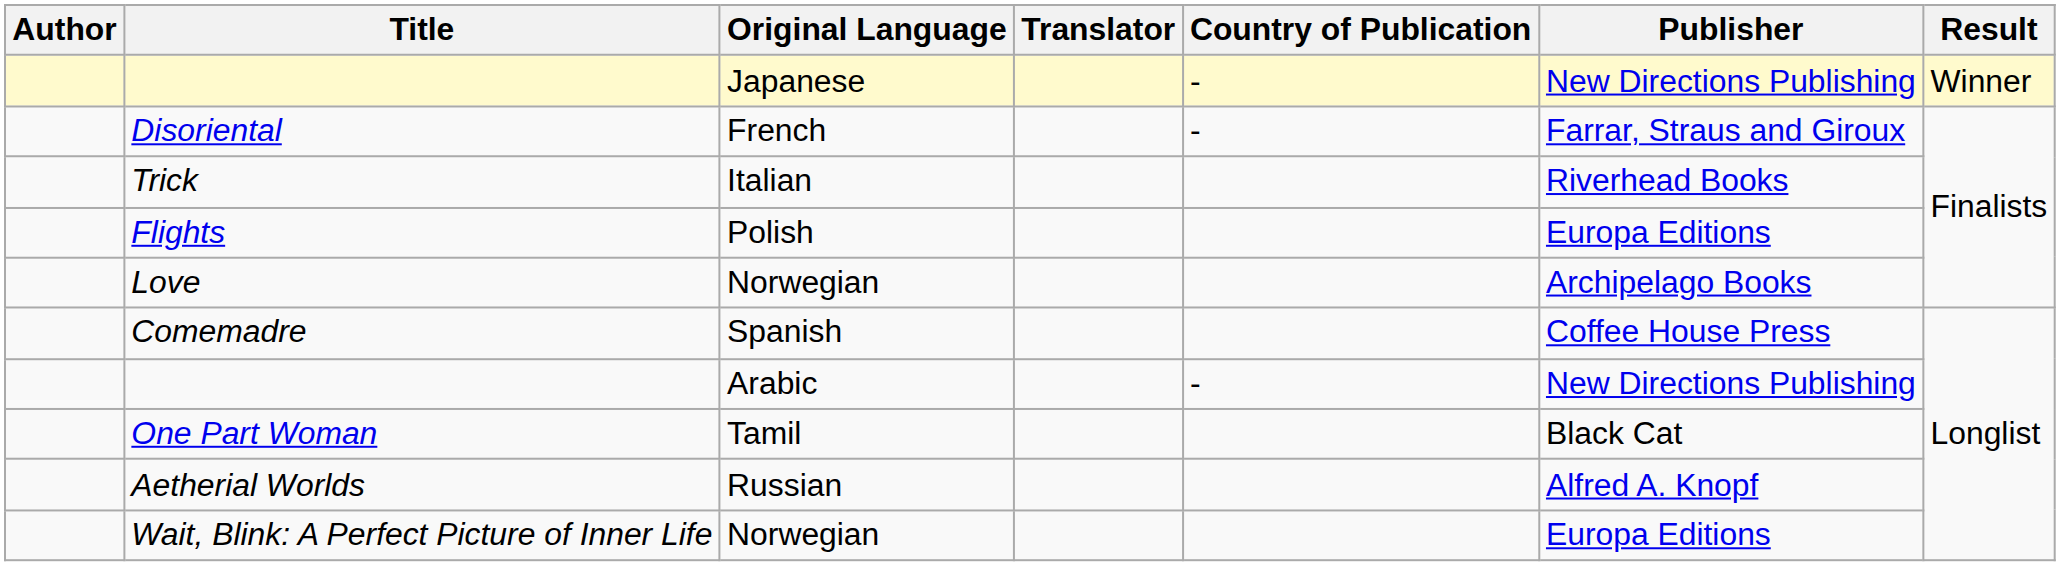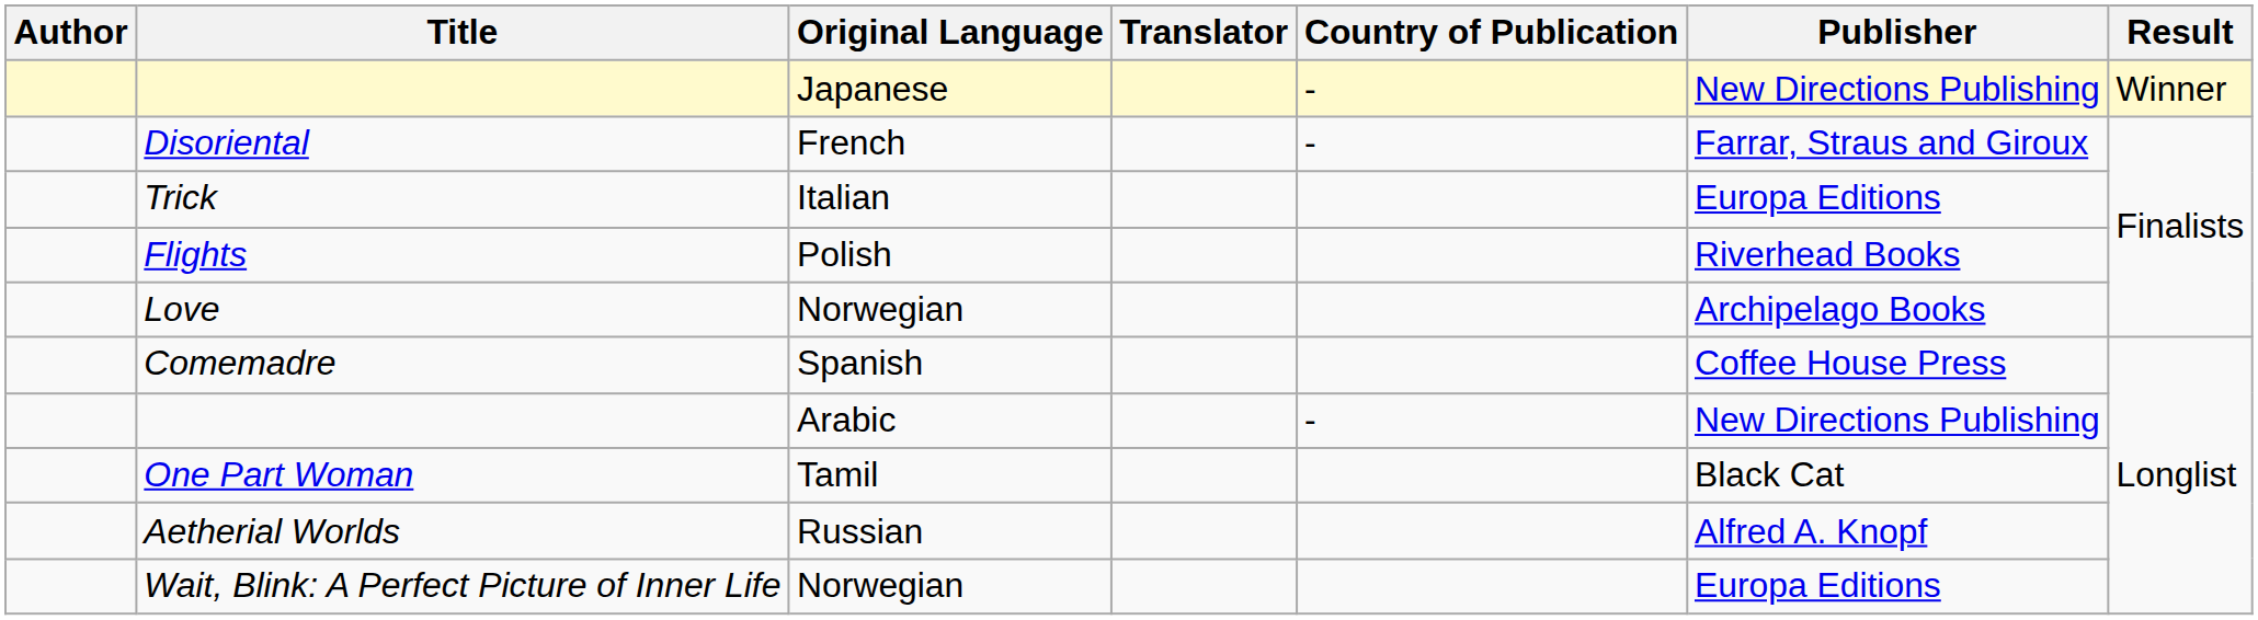 <table class="wikitable sortable mw-collapsible">
 <tr>
 <th>Author</th>
 <th>Title</th>
 <th>Original Language</th>
 <th>Translator</th>
 <th>Country of Publication</th>
 <th>Publisher</th>
 <th>Result</th>
 </tr>
 <tr style=background:LemonChiffon; color:black>
 <td></td>
 <td><em></em></td>
 <td>Japanese</td>
 <td></td>
 <td>-</td>
 <td><a href='#'>New Directions Publishing</a></td>
 <td>Winner</td>
 </tr>
 <tr>
 <td></td>
 <td><em><a href='#'>Disoriental</a></em></td>
 <td>French</td>
 <td></td>
 <td>-</td>
 <td><a href='#'>Farrar, Straus and Giroux</a></td>
 <td rowspan="4">Finalists</td>
 </tr>
 <tr>
 <td></td>
 <td><em>Trick</em></td>
 <td>Italian</td>
 <td></td>
 <td></td>
-<td><a href='#'>Riverhead Books</a></td>
+<td><a href='#'>Europa Editions</a></td>
 </tr>
 <tr>
 <td></td>
 <td><em><a href='#'>Flights</a></em></td>
 <td>Polish</td>
 <td></td>
 <td></td>
-<td><a href='#'>Europa Editions</a></td>
+<td><a href='#'>Riverhead Books</a></td>
 </tr>
 <tr>
 <td></td>
 <td><em>Love</em></td>
 <td>Norwegian</td>
 <td></td>
 <td></td>
 <td><a href='#'>Archipelago Books</a></td>
 </tr>
 <tr>
 <td></td>
 <td><em>Comemadre</em></td>
 <td>Spanish</td>
 <td></td>
 <td></td>
 <td><a href='#'>Coffee House Press</a></td>
 <td rowspan="5">Longlist</td>
 </tr>
 <tr>
 <td></td>
 <td><em></em></td>
 <td>Arabic</td>
 <td></td>
 <td>-</td>
 <td><a href='#'>New Directions Publishing</a></td>
 </tr>
 <tr>
 <td></td>
 <td><em><a href='#'>One Part Woman</a></em></td>
 <td>Tamil</td>
 <td></td>
 <td></td>
 <td>Black Cat</td>
 </tr>
 <tr>
 <td></td>
 <td><em>Aetherial Worlds</em></td>
 <td>Russian</td>
 <td></td>
 <td></td>
 <td><a href='#'>Alfred A. Knopf</a></td>
 </tr>
 <tr>
 <td></td>
 <td><em>Wait, Blink: A Perfect Picture of Inner Life</em></td>
 <td>Norwegian</td>
 <td></td>
 <td></td>
 <td><a href='#'>Europa Editions</a></td>
 </tr>
 </table>
